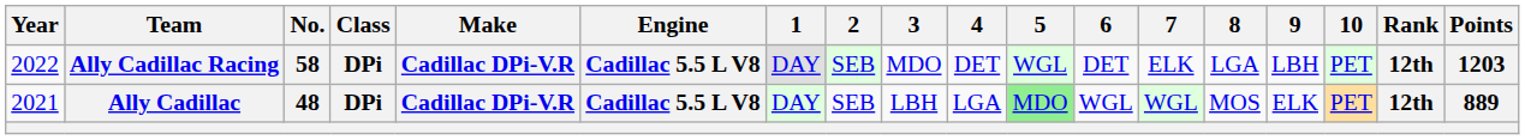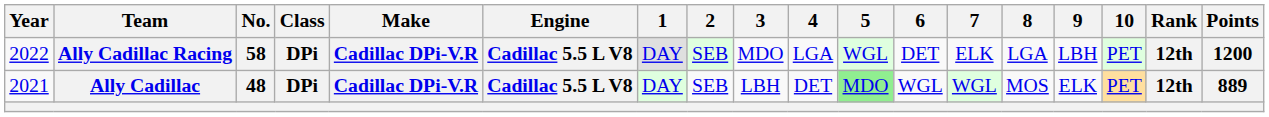 <table class="wikitable" style="text-align:center; font-size:90%">
 <tr>
 <th>Year</th>
 <th>Team</th>
 <th>No.</th>
 <th>Class</th>
 <th>Make</th>
 <th>Engine</th>
 <th>1</th>
 <th>2</th>
 <th>3</th>
 <th>4</th>
 <th>5</th>
 <th>6</th>
 <th>7</th>
 <th>8</th>
 <th>9</th>
 <th>10</th>
 <th>Rank</th>
 <th>Points</th>
 </tr>
 <tr>
 <td><a href='#'>2022</a></td>
 <th><a href='#'>Ally Cadillac Racing</a></th>
 <th>58</th>
 <th>DPi</th>
 <th><a href='#'>Cadillac DPi-V.R</a></th>
 <th><a href='#'>Cadillac</a> 5.5 L V8</th>
 <td style="background:#DFDFDF;"><a href='#'>DAY</a><br></td>
 <td style="background:#DFFFDF;"><a href='#'>SEB</a><br></td>
 <td><a href='#'>MDO</a></td>
-<td><a href='#'>DET</a></td>
+<td><a href='#'>LGA</a></td>
 <td style="background:#DFFFDF;"><a href='#'>WGL</a><br></td>
 <td><a href='#'>DET</a></td>
 <td><a href='#'>ELK</a></td>
 <td><a href='#'>LGA</a></td>
 <td><a href='#'>LBH</a></td>
 <td style="background:#DFFFDF;"><a href='#'>PET</a><br></td>
 <th>12th</th>
-<th>1203</th>
+<th>1200</th>
 </tr>
 <tr>
 <td><a href='#'>2021</a></td>
 <th><a href='#'>Ally Cadillac</a></th>
 <th>48</th>
 <th>DPi</th>
 <th><a href='#'>Cadillac DPi-V.R</a></th>
 <th><a href='#'>Cadillac</a> 5.5 L V8</th>
 <td style="background:#DFFFDF;"><a href='#'>DAY</a><br></td>
 <td><a href='#'>SEB</a></td>
 <td><a href='#'>LBH</a></td>
-<td><a href='#'>LGA</a></td>
+<td><a href='#'>DET</a></td>
 <td style="background: lightgreen;"><a href='#'>MDO</a></td>
 <td><a href='#'>WGL</a></td>
 <td style="background:#DFFFDF;"><a href='#'>WGL</a><br></td>
 <td><a href='#'>MOS</a></td>
 <td><a href='#'>ELK</a></td>
 <td style="background:#FFDF9F;"><a href='#'>PET</a><br></td>
 <th>12th</th>
 <th>889</th>
 </tr>
 <tr>
 <th colspan="18"></th>
 </tr>
 </table>
